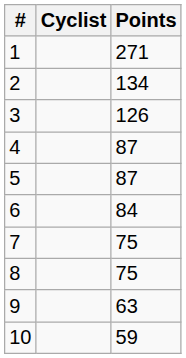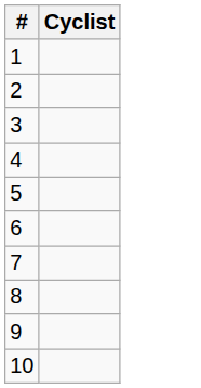 <table class="wikitable">
 <tr>
 <th>#</th>
 <th>Cyclist</th>
-<th>Points</th>
 </tr>
 <tr>
 <td>1</td>
 <td align=left></td>
-<td>271</td>
 </tr>
 <tr>
 <td>2</td>
 <td align=left></td>
-<td>134</td>
 </tr>
 <tr>
 <td>3</td>
 <td align=left></td>
-<td>126</td>
 </tr>
 <tr>
 <td>4</td>
 <td align=left></td>
-<td>87</td>
 </tr>
 <tr>
 <td>5</td>
 <td align=left></td>
-<td>87</td>
 </tr>
 <tr>
 <td>6</td>
 <td align=left></td>
-<td>84</td>
 </tr>
 <tr>
 <td>7</td>
 <td align=left></td>
-<td>75</td>
 </tr>
 <tr>
 <td>8</td>
 <td align=left></td>
-<td>75</td>
 </tr>
 <tr>
 <td>9</td>
 <td align=left></td>
-<td>63</td>
 </tr>
 <tr>
 <td>10</td>
 <td align=left></td>
-<td>59</td>
 </tr>
 </table>
